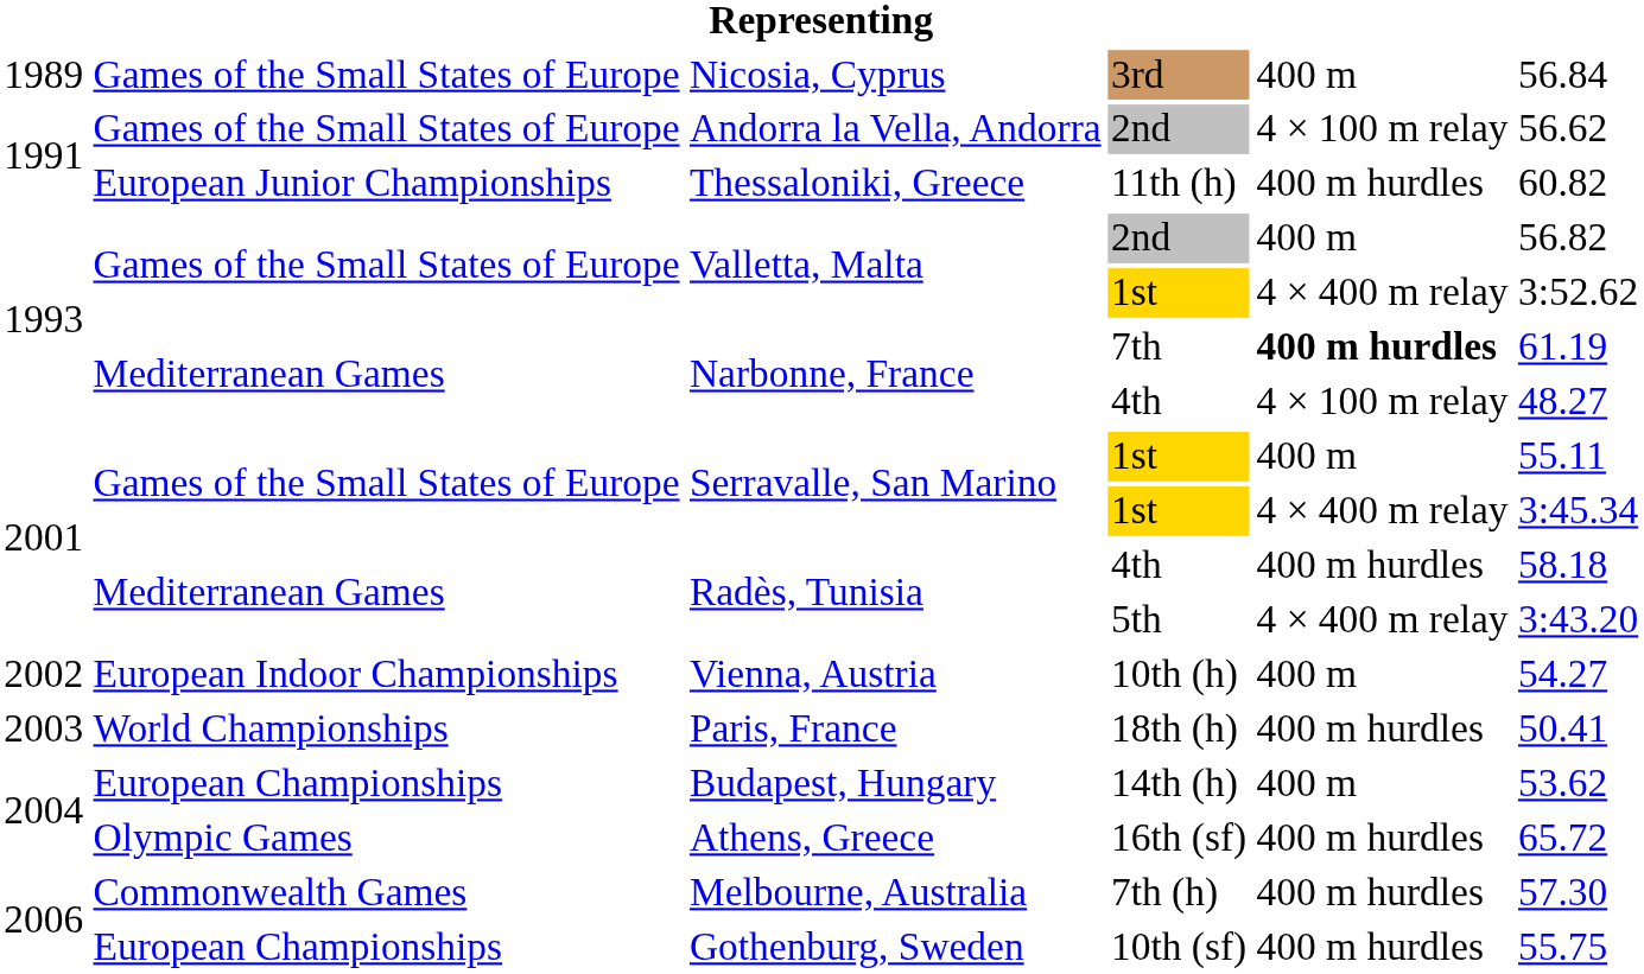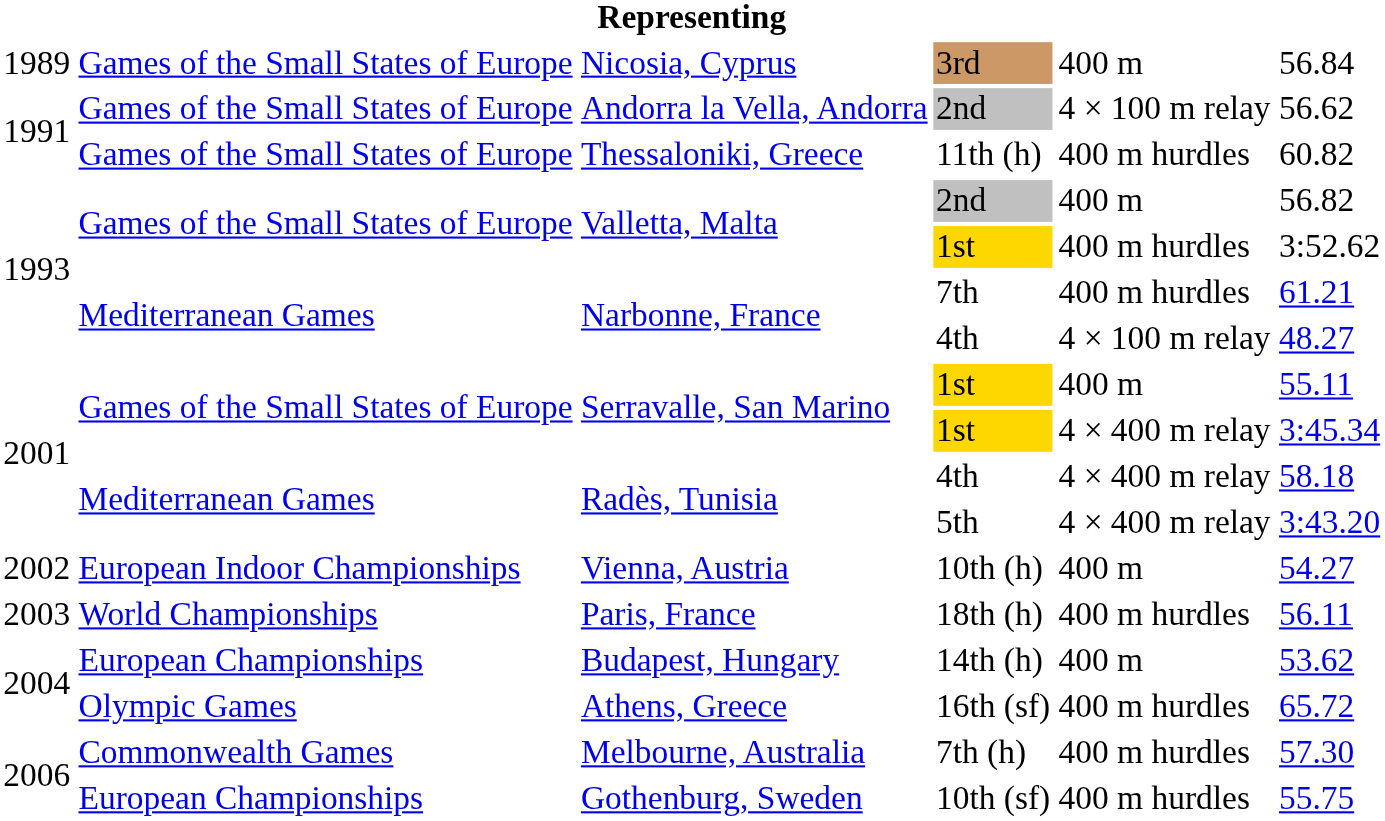 <table>
 <tr>
 <th colspan="6">Representing </th>
 </tr>
 <tr>
 <td>1989</td>
 <td><a href='#'>Games of the Small States of Europe</a></td>
 <td><a href='#'>Nicosia, Cyprus</a></td>
 <td bgcolor=cc9966>3rd</td>
 <td>400 m</td>
 <td>56.84</td>
 </tr>
 <tr>
 <td rowspan=2>1991</td>
 <td><a href='#'>Games of the Small States of Europe</a></td>
 <td><a href='#'>Andorra la Vella, Andorra</a></td>
 <td bgcolor=silver>2nd</td>
 <td>4 × 100 m relay</td>
 <td>56.62</td>
 </tr>
 <tr>
-<td><a href='#'>European Junior Championships</a></td>
+<td><a href='#'>Games of the Small States of Europe</a></td>
 <td><a href='#'>Thessaloniki, Greece</a></td>
 <td>11th (h)</td>
 <td>400 m hurdles</td>
 <td>60.82</td>
 </tr>
 <tr>
 <td rowspan=4>1993</td>
 <td rowspan=2><a href='#'>Games of the Small States of Europe</a></td>
 <td rowspan=2><a href='#'>Valletta, Malta</a></td>
 <td bgcolor=silver>2nd</td>
 <td>400 m</td>
 <td>56.82</td>
 </tr>
 <tr>
 <td bgcolor=gold>1st</td>
-<td>4 × 400 m relay</td>
+<td>400 m hurdles</td>
 <td>3:52.62</td>
 </tr>
 <tr>
 <td rowspan=2><a href='#'>Mediterranean Games</a></td>
 <td rowspan=2><a href='#'>Narbonne, France</a></td>
 <td>7th</td>
-<td><strong>400 m hurdles</strong></td>
-<td><a href='#'>61.19</a></td>
+<td>400 m hurdles</td>
+<td><a href='#'>61.21</a></td>
 </tr>
 <tr>
 <td>4th</td>
 <td>4 × 100 m relay</td>
 <td><a href='#'>48.27</a></td>
 </tr>
 <tr>
 <td rowspan=4>2001</td>
 <td rowspan=2><a href='#'>Games of the Small States of Europe</a></td>
 <td rowspan=2><a href='#'>Serravalle, San Marino</a></td>
 <td bgcolor=gold>1st</td>
 <td>400 m</td>
 <td><a href='#'>55.11</a></td>
 </tr>
 <tr>
 <td bgcolor=gold>1st</td>
 <td>4 × 400 m relay</td>
 <td><a href='#'>3:45.34</a></td>
 </tr>
 <tr>
 <td rowspan=2><a href='#'>Mediterranean Games</a></td>
 <td rowspan=2><a href='#'>Radès, Tunisia</a></td>
 <td>4th</td>
-<td>400 m hurdles</td>
+<td>4 × 400 m relay</td>
 <td><a href='#'>58.18</a></td>
 </tr>
 <tr>
 <td>5th</td>
 <td>4 × 400 m relay</td>
 <td><a href='#'>3:43.20</a></td>
 </tr>
 <tr>
 <td>2002</td>
 <td><a href='#'>European Indoor Championships</a></td>
 <td><a href='#'>Vienna, Austria</a></td>
 <td>10th (h)</td>
 <td>400 m</td>
 <td><a href='#'>54.27</a></td>
 </tr>
 <tr>
 <td>2003</td>
 <td><a href='#'>World Championships</a></td>
 <td><a href='#'>Paris, France</a></td>
 <td>18th (h)</td>
 <td>400 m hurdles</td>
-<td><a href='#'>50.41</a></td>
+<td><a href='#'>56.11</a></td>
 </tr>
 <tr>
 <td rowspan=2>2004</td>
 <td><a href='#'>European Championships</a></td>
 <td><a href='#'>Budapest, Hungary</a></td>
 <td>14th (h)</td>
 <td>400 m</td>
 <td><a href='#'>53.62</a></td>
 </tr>
 <tr>
 <td><a href='#'>Olympic Games</a></td>
 <td><a href='#'>Athens, Greece</a></td>
 <td>16th (sf)</td>
 <td>400 m hurdles</td>
 <td><a href='#'>65.72</a></td>
 </tr>
 <tr>
 <td rowspan=2>2006</td>
 <td><a href='#'>Commonwealth Games</a></td>
 <td><a href='#'>Melbourne, Australia</a></td>
 <td>7th (h)</td>
 <td>400 m hurdles</td>
 <td><a href='#'>57.30</a></td>
 </tr>
 <tr>
 <td><a href='#'>European Championships</a></td>
 <td><a href='#'>Gothenburg, Sweden</a></td>
 <td>10th (sf)</td>
 <td>400 m hurdles</td>
 <td><a href='#'>55.75</a></td>
 </tr>
 </table>
